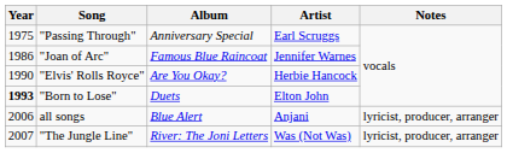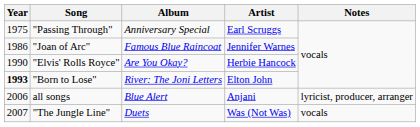 <table class="wikitable">
 <tr>
 <th>Year</th>
 <th>Song</th>
 <th>Album</th>
 <th>Artist</th>
 <th>Notes</th>
 </tr>
 <tr>
 <td>1975</td>
 <td>"Passing Through"</td>
 <td><em>Anniversary Special</em></td>
 <td><a href='#'>Earl Scruggs</a></td>
 <td rowspan="4">vocals</td>
 </tr>
 <tr>
 <td>1986</td>
 <td>"Joan of Arc"</td>
 <td><a href='#'><em>Famous Blue Raincoat</em></a></td>
 <td><a href='#'>Jennifer Warnes</a></td>
 </tr>
 <tr>
 <td>1990</td>
 <td>"Elvis' Rolls Royce"</td>
 <td><em><a href='#'>Are You Okay?</a></em></td>
 <td><a href='#'>Herbie Hancock</a></td>
 </tr>
 <tr>
 <td><strong>1993</strong></td>
 <td>"Born to Lose"</td>
-<td><em><a href='#'>Duets</a></em></td>
+<td><em><a href='#'>River: The Joni Letters</a></em></td>
 <td><a href='#'>Elton John</a></td>
 </tr>
 <tr>
 <td>2006</td>
 <td>all songs</td>
 <td><em><a href='#'>Blue Alert</a></em></td>
 <td><a href='#'>Anjani</a></td>
 <td>lyricist, producer, arranger</td>
 </tr>
 <tr>
 <td>2007</td>
 <td>"The Jungle Line"</td>
-<td><em><a href='#'>River: The Joni Letters</a></em></td>
+<td><em><a href='#'>Duets</a></em></td>
 <td><a href='#'>Was (Not Was)</a></td>
-<td>lyricist, producer, arranger</td>
+<td>vocals</td>
 </tr>
 </table>
